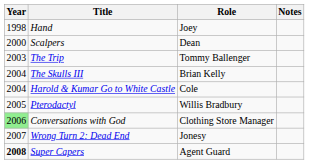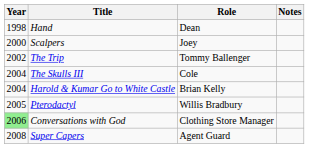 <table class="wikitable sortable">
 <tr>
 <th>Year</th>
 <th>Title</th>
 <th>Role</th>
 <th class="unsortable">Notes</th>
 </tr>
 <tr>
 <td>1998</td>
 <td><em>Hand</em></td>
-<td>Joey</td>
+<td>Dean</td>
 <td></td>
 </tr>
 <tr>
 <td>2000</td>
 <td><em>Scalpers</em></td>
-<td>Dean</td>
+<td>Joey</td>
 <td></td>
 </tr>
 <tr>
-<td>2003</td>
+<td>2002</td>
 <td data-sort-value="Trip, The"><a href='#'><em>The Trip</em></a></td>
 <td>Tommy Ballenger</td>
 <td></td>
 </tr>
 <tr>
 <td>2004</td>
 <td data-sort-value="Skulls III, The"><em><a href='#'>The Skulls III</a></em></td>
-<td>Brian Kelly</td>
+<td>Cole</td>
 <td></td>
 </tr>
 <tr>
 <td>2004</td>
 <td><em><a href='#'>Harold & Kumar Go to White Castle</a></em></td>
-<td>Cole</td>
+<td>Brian Kelly</td>
 <td></td>
 </tr>
 <tr>
 <td>2005</td>
 <td><a href='#'><em>Pterodactyl</em></a></td>
 <td>Willis Bradbury</td>
 <td></td>
 </tr>
 <tr>
 <td style="background: lightgreen;">2006</td>
 <td><em>Conversations with God</em></td>
 <td>Clothing Store Manager</td>
 <td></td>
 </tr>
 <tr>
-<td>2007</td>
-<td><em><a href='#'>Wrong Turn 2: Dead End</a></em></td>
-<td>Jonesy</td>
-<td></td>
-</tr>
-<tr>
-<td><strong>2008</strong></td>
+<td>2008</td>
 <td><em><a href='#'>Super Capers</a></em></td>
 <td>Agent Guard</td>
 <td></td>
 </tr>
 </table>
